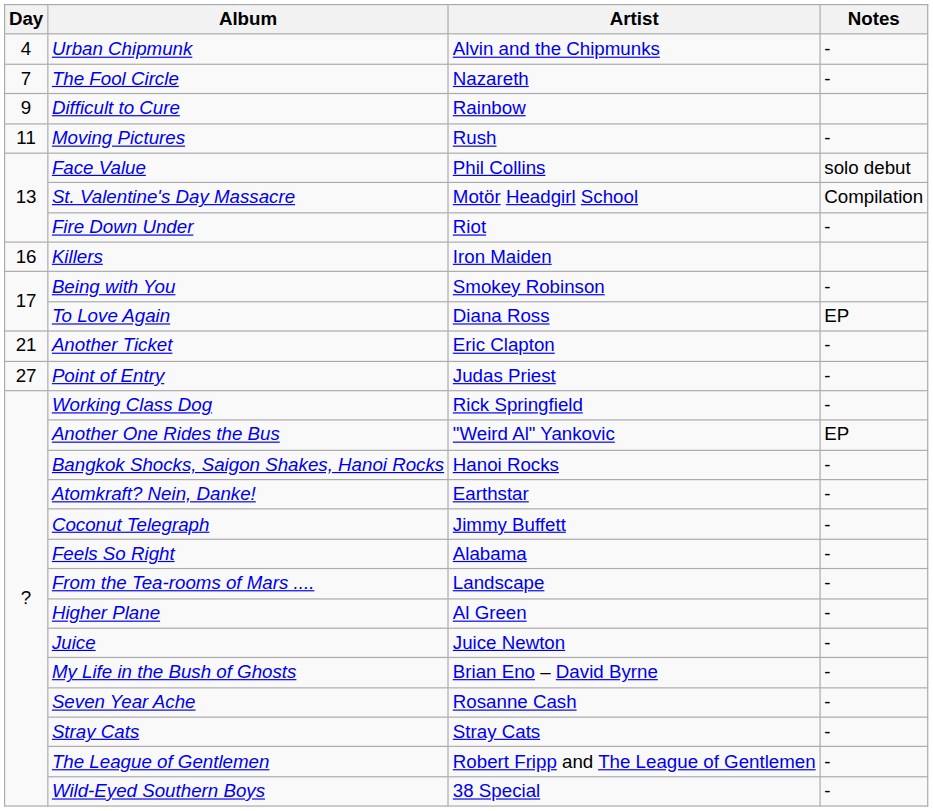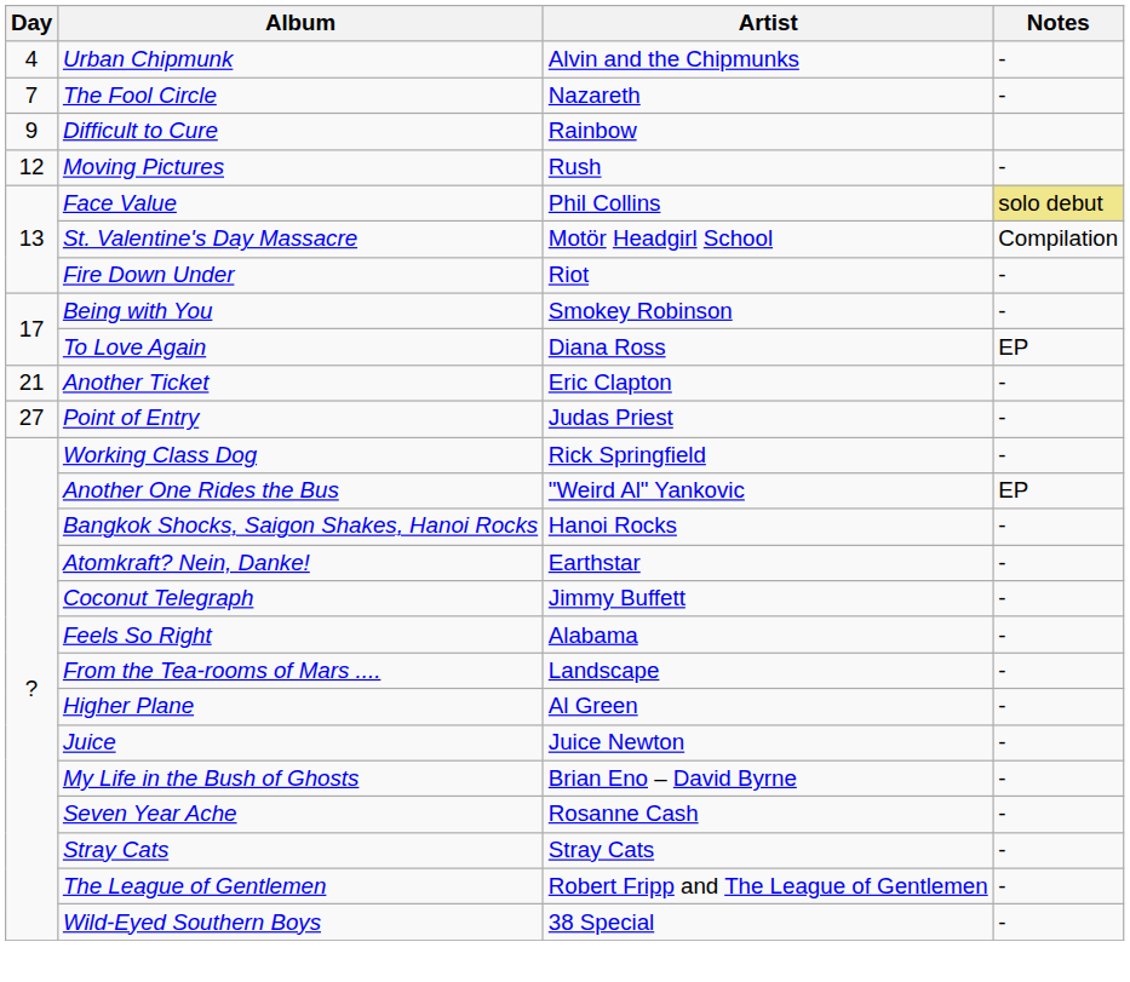 <table class="wikitable">
 <tr>
 <th>Day</th>
 <th>Album</th>
 <th>Artist</th>
 <th>Notes</th>
 </tr>
 <tr>
 <td style="text-align:center;">4</td>
 <td><em><a href='#'>Urban Chipmunk</a></em></td>
 <td><a href='#'>Alvin and the Chipmunks</a></td>
 <td>-</td>
 </tr>
 <tr>
 <td style="text-align:center;">7</td>
 <td><em><a href='#'>The Fool Circle</a></em></td>
 <td><a href='#'>Nazareth</a></td>
 <td>-</td>
 </tr>
 <tr>
 <td style="text-align:center;">9</td>
 <td><em><a href='#'>Difficult to Cure</a></em></td>
 <td><a href='#'>Rainbow</a></td>
 <td></td>
 </tr>
 <tr>
-<td style="text-align:center;">11</td>
+<td style="text-align:center;">12</td>
 <td><em><a href='#'>Moving Pictures</a></em></td>
 <td><a href='#'>Rush</a></td>
 <td>-</td>
 </tr>
 <tr>
 <td rowspan="3" style="text-align:center;">13</td>
 <td><em><a href='#'>Face Value</a></em></td>
 <td><a href='#'>Phil Collins</a></td>
-<td>solo debut</td>
+<td style="background: khaki;">solo debut</td>
 </tr>
 <tr>
 <td><em><a href='#'>St. Valentine's Day Massacre</a></em></td>
 <td><a href='#'>Motör</a> <a href='#'>Headgirl</a> <a href='#'>School</a></td>
 <td>Compilation</td>
 </tr>
 <tr>
 <td><em><a href='#'>Fire Down Under</a></em></td>
 <td><a href='#'>Riot</a></td>
 <td>-</td>
-</tr>
-<tr>
-<td style="text-align:center;">16</td>
-<td><em><a href='#'>Killers</a></em></td>
-<td><a href='#'>Iron Maiden</a></td>
-<td></td>
 </tr>
 <tr>
 <td rowspan="2" style="text-align:center;">17</td>
 <td><em><a href='#'>Being with You</a></em></td>
 <td><a href='#'>Smokey Robinson</a></td>
 <td>-</td>
 </tr>
 <tr>
 <td><em><a href='#'>To Love Again</a></em></td>
 <td><a href='#'>Diana Ross</a></td>
 <td>EP</td>
 </tr>
 <tr>
 <td style="text-align:center;">21</td>
 <td><em><a href='#'>Another Ticket</a></em></td>
 <td><a href='#'>Eric Clapton</a></td>
 <td>-</td>
 </tr>
 <tr>
 <td style="text-align:center;">27</td>
 <td><em><a href='#'>Point of Entry</a></em></td>
 <td><a href='#'>Judas Priest</a></td>
 <td>-</td>
 </tr>
 <tr>
 <td rowspan="14" style="text-align:center;">?</td>
 <td><em><a href='#'>Working Class Dog</a></em></td>
 <td><a href='#'>Rick Springfield</a></td>
 <td>-</td>
 </tr>
 <tr>
 <td><em><a href='#'>Another One Rides the Bus</a></em></td>
 <td><a href='#'>"Weird Al" Yankovic</a></td>
 <td>EP</td>
 </tr>
 <tr>
 <td><em><a href='#'>Bangkok Shocks, Saigon Shakes, Hanoi Rocks</a></em></td>
 <td><a href='#'>Hanoi Rocks</a></td>
 <td>-</td>
 </tr>
 <tr>
 <td><em><a href='#'>Atomkraft? Nein, Danke!</a></em></td>
 <td><a href='#'>Earthstar</a></td>
 <td>-</td>
 </tr>
 <tr>
 <td><em><a href='#'>Coconut Telegraph</a></em></td>
 <td><a href='#'>Jimmy Buffett</a></td>
 <td>-</td>
 </tr>
 <tr>
 <td><em><a href='#'>Feels So Right</a></em></td>
 <td><a href='#'>Alabama</a></td>
 <td>-</td>
 </tr>
 <tr>
 <td><em><a href='#'>From the Tea-rooms of Mars ....</a></em></td>
 <td><a href='#'>Landscape</a></td>
 <td>-</td>
 </tr>
 <tr>
 <td><em><a href='#'>Higher Plane</a></em></td>
 <td><a href='#'>Al Green</a></td>
 <td>-</td>
 </tr>
 <tr>
 <td><em><a href='#'>Juice</a></em></td>
 <td><a href='#'>Juice Newton</a></td>
 <td>-</td>
 </tr>
 <tr>
 <td><em><a href='#'>My Life in the Bush of Ghosts</a></em></td>
 <td><a href='#'>Brian Eno</a> – <a href='#'>David Byrne</a></td>
 <td>-</td>
 </tr>
 <tr>
 <td><em><a href='#'>Seven Year Ache</a></em></td>
 <td><a href='#'>Rosanne Cash</a></td>
 <td>-</td>
 </tr>
 <tr>
 <td><em><a href='#'>Stray Cats</a></em></td>
 <td><a href='#'>Stray Cats</a></td>
 <td>-</td>
 </tr>
 <tr>
 <td><em><a href='#'>The League of Gentlemen</a></em></td>
 <td><a href='#'>Robert Fripp</a> and <a href='#'>The League of Gentlemen</a></td>
 <td>-</td>
 </tr>
 <tr>
 <td><em><a href='#'>Wild-Eyed Southern Boys</a></em></td>
 <td><a href='#'>38 Special</a></td>
 <td>-</td>
 </tr>
 </table>
